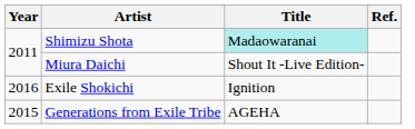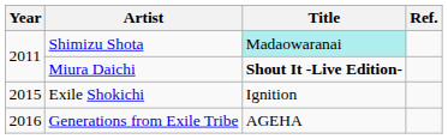 <table class="wikitable">
 <tr>
 <th>Year</th>
 <th>Artist</th>
 <th>Title</th>
 <th>Ref.</th>
 </tr>
 <tr>
 <td rowspan="2">2011</td>
 <td><a href='#'>Shimizu Shota</a></td>
 <td style="background: paleturquoise;">Madaowaranai</td>
 <td></td>
 </tr>
 <tr>
 <td><a href='#'>Miura Daichi</a></td>
-<td>Shout It -Live Edition-</td>
+<td><strong>Shout It -Live Edition-</strong></td>
 <td></td>
 </tr>
 <tr>
-<td>2016</td>
+<td>2015</td>
 <td>Exile <a href='#'>Shokichi</a></td>
 <td>Ignition</td>
 <td></td>
 </tr>
 <tr>
-<td>2015</td>
+<td>2016</td>
 <td><a href='#'>Generations from Exile Tribe</a></td>
 <td>AGEHA</td>
 <td></td>
 </tr>
 </table>
